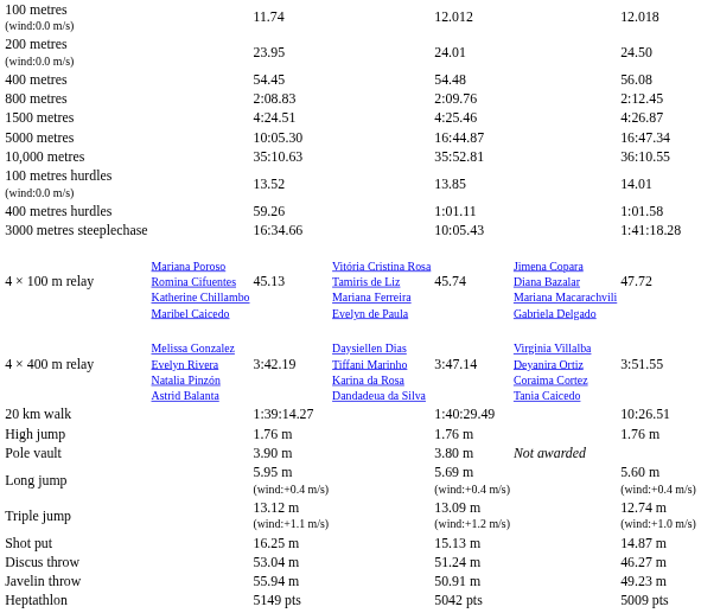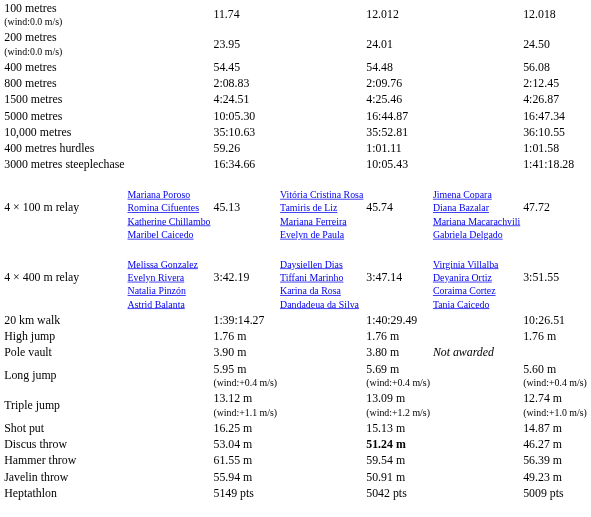 <table>
 <tr>
 <td>100 metres <small><br>(wind:0.0 m/s)</small></td>
 <td></td>
 <td>11.74</td>
 <td></td>
 <td>12.012</td>
 <td></td>
 <td>12.018</td>
 </tr>
 <tr>
 <td>200 metres <small><br>(wind:0.0 m/s)</small></td>
 <td></td>
 <td>23.95</td>
 <td></td>
 <td>24.01</td>
 <td></td>
 <td>24.50</td>
 </tr>
 <tr>
 <td>400 metres</td>
 <td></td>
 <td>54.45</td>
 <td></td>
 <td>54.48</td>
 <td></td>
 <td>56.08</td>
 </tr>
 <tr>
 <td>800 metres</td>
 <td></td>
 <td>2:08.83</td>
 <td></td>
 <td>2:09.76</td>
 <td></td>
 <td>2:12.45</td>
 </tr>
 <tr>
 <td>1500 metres</td>
 <td></td>
 <td>4:24.51</td>
 <td></td>
 <td>4:25.46</td>
 <td></td>
 <td>4:26.87</td>
 </tr>
 <tr>
 <td>5000 metres</td>
 <td></td>
 <td>10:05.30 </td>
 <td></td>
 <td>16:44.87</td>
 <td></td>
 <td>16:47.34</td>
 </tr>
 <tr>
 <td>10,000 metres</td>
 <td></td>
 <td>35:10.63 </td>
 <td></td>
 <td>35:52.81</td>
 <td></td>
 <td>36:10.55</td>
-</tr>
-<tr>
-<td>100 metres hurdles <small><br>(wind:0.0 m/s)</small></td>
-<td></td>
-<td>13.52 </td>
-<td></td>
-<td>13.85</td>
-<td></td>
-<td>14.01</td>
 </tr>
 <tr>
 <td>400 metres hurdles</td>
 <td></td>
 <td>59.26</td>
 <td></td>
 <td>1:01.11</td>
 <td></td>
 <td>1:01.58</td>
 </tr>
 <tr>
 <td>3000 metres steeplechase</td>
 <td></td>
 <td>16:34.66 </td>
 <td></td>
 <td>10:05.43</td>
 <td></td>
 <td>1:41:18.28</td>
 </tr>
 <tr>
 <td>4 × 100 m relay</td>
 <td><br><small><a href='#'>Mariana Poroso</a><br><a href='#'>Romina Cifuentes</a><br><a href='#'>Katherine Chillambo</a><br><a href='#'>Maribel Caicedo</a></small></td>
 <td>45.13</td>
 <td><br><small><a href='#'>Vitória Cristina Rosa</a><br><a href='#'>Tamiris de Liz</a><br><a href='#'>Mariana Ferreira</a><br><a href='#'>Evelyn de Paula</a></small></td>
 <td>45.74</td>
 <td><br><small><a href='#'>Jimena Copara</a><br><a href='#'>Diana Bazalar</a><br><a href='#'>Mariana Macarachvili</a><br><a href='#'>Gabriela Delgado</a></small></td>
 <td>47.72</td>
 </tr>
 <tr>
 <td>4 × 400 m relay</td>
 <td><br><small><a href='#'>Melissa Gonzalez</a><br><a href='#'>Evelyn Rivera</a><br><a href='#'>Natalia Pinzón</a><br><a href='#'>Astrid Balanta</a></small></td>
 <td>3:42.19</td>
 <td><br><small><a href='#'>Daysiellen Dias</a><br><a href='#'>Tiffani Marinho</a><br><a href='#'>Karina da Rosa</a><br><a href='#'>Dandadeua da Silva</a></small></td>
 <td>3:47.14</td>
 <td><br><small><a href='#'>Virginia Villalba</a><br><a href='#'>Deyanira Ortiz</a><br><a href='#'>Coraima Cortez</a><br><a href='#'>Tania Caicedo</a></small></td>
 <td>3:51.55</td>
 </tr>
 <tr>
 <td>20 km walk</td>
 <td></td>
 <td>1:39:14.27</td>
 <td></td>
 <td>1:40:29.49</td>
 <td></td>
 <td>10:26.51</td>
 </tr>
 <tr>
 <td>High jump</td>
 <td></td>
 <td>1.76 m</td>
 <td></td>
 <td>1.76 m</td>
 <td></td>
 <td>1.76 m</td>
 </tr>
 <tr>
 <td>Pole vault</td>
 <td></td>
 <td>3.90 m</td>
 <td><br></td>
 <td>3.80 m</td>
 <td><em>Not awarded</em></td>
 <td></td>
 </tr>
 <tr>
 <td>Long jump</td>
 <td></td>
 <td>5.95 m <small><br>(wind:+0.4 m/s)</small></td>
 <td></td>
 <td>5.69 m <small><br>(wind:+0.4 m/s)</small></td>
 <td></td>
 <td>5.60 m <small><br>(wind:+0.4 m/s)</small></td>
 </tr>
 <tr>
 <td>Triple jump</td>
 <td></td>
 <td>13.12 m <small><br>(wind:+1.1 m/s)</small></td>
 <td></td>
 <td>13.09 m <small><br>(wind:+1.2 m/s)</small></td>
 <td></td>
 <td>12.74 m <small><br>(wind:+1.0 m/s)</small></td>
 </tr>
 <tr>
 <td>Shot put</td>
 <td></td>
 <td>16.25 m</td>
 <td></td>
 <td>15.13 m</td>
 <td></td>
 <td>14.87 m</td>
 </tr>
 <tr>
 <td>Discus throw</td>
 <td></td>
 <td>53.04 m</td>
 <td></td>
-<td>51.24 m</td>
+<td><strong>51.24 m</strong></td>
 <td></td>
 <td>46.27 m</td>
+</tr>
+<tr>
+<td>Hammer throw</td>
+<td></td>
+<td>61.55 m</td>
+<td></td>
+<td>59.54 m</td>
+<td></td>
+<td>56.39 m</td>
 </tr>
 <tr>
 <td>Javelin throw</td>
 <td></td>
 <td>55.94 m</td>
 <td></td>
 <td>50.91 m</td>
 <td></td>
 <td>49.23 m</td>
 </tr>
 <tr>
 <td>Heptathlon</td>
 <td></td>
 <td>5149 pts</td>
 <td></td>
 <td>5042 pts</td>
 <td></td>
 <td>5009 pts</td>
 </tr>
 </table>
